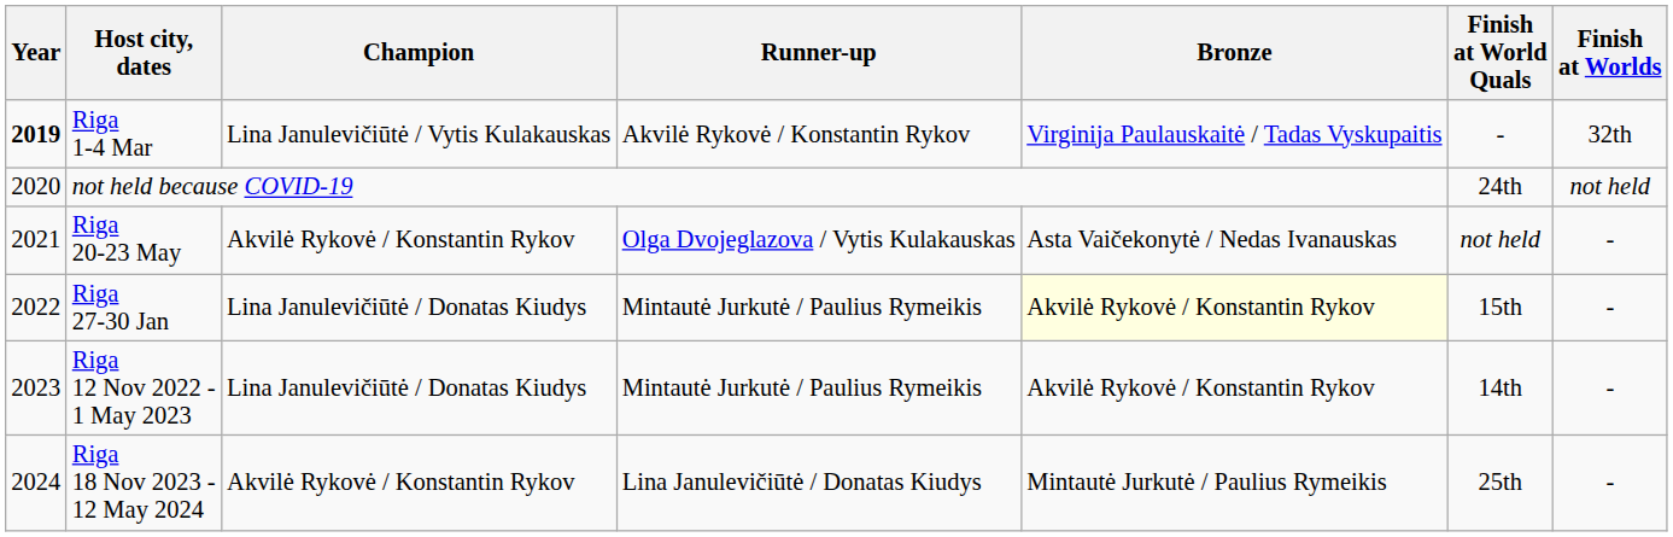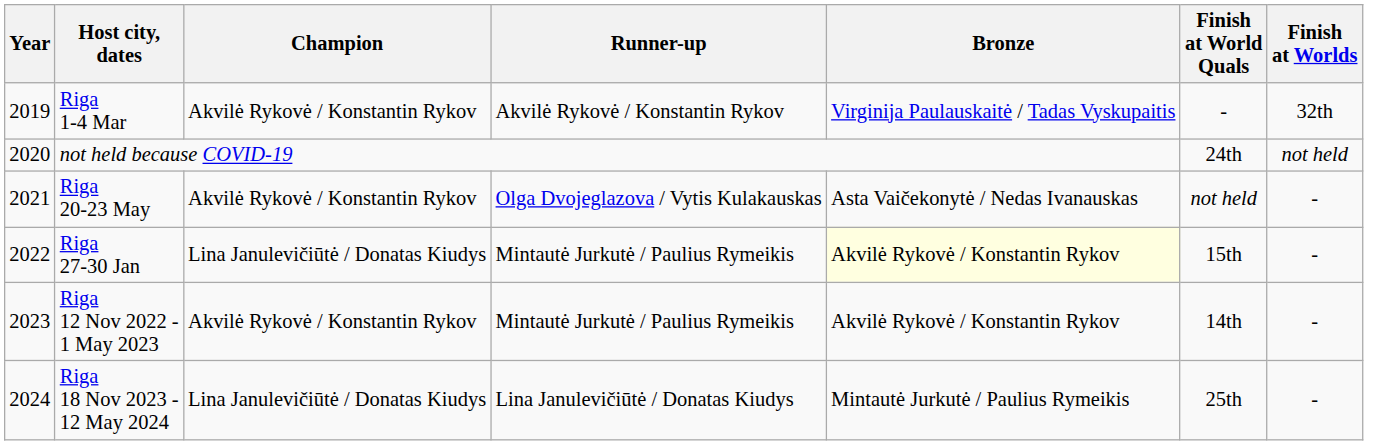 <table class="wikitable" border="1">
 <tr>
 <th>Year</th>
 <th>Host city,<br>dates</th>
 <th>Champion</th>
 <th>Runner-up</th>
 <th>Bronze</th>
 <th>Finish<br>at World<br>Quals</th>
 <th>Finish<br>at <a href='#'>Worlds</a></th>
 </tr>
 <tr>
-<td><strong>2019</strong></td>
+<td>2019</td>
 <td><a href='#'>Riga</a><br>1-4 Mar</td>
-<td>Lina Janulevičiūtė / Vytis Kulakauskas</td>
+<td>Akvilė Rykovė / Konstantin Rykov</td>
 <td>Akvilė Rykovė / Konstantin Rykov</td>
 <td><a href='#'>Virginija Paulauskaitė</a> / <a href='#'>Tadas Vyskupaitis</a></td>
 <td align=center>-</td>
 <td align=center>32th</td>
 </tr>
 <tr>
 <td>2020</td>
 <td colspan=4><em>not held because <a href='#'>COVID-19</a></em></td>
 <td align=center>24th</td>
 <td align=center><em>not held</em></td>
 </tr>
 <tr>
 <td>2021</td>
 <td><a href='#'>Riga</a><br>20-23 May</td>
 <td>Akvilė Rykovė / Konstantin Rykov</td>
 <td><a href='#'>Olga Dvojeglazova</a> / Vytis Kulakauskas</td>
 <td>Asta Vaičekonytė / Nedas Ivanauskas</td>
 <td align=center><em>not held</em></td>
 <td align=center>-</td>
 </tr>
 <tr>
 <td>2022</td>
 <td><a href='#'>Riga</a><br>27-30 Jan</td>
 <td>Lina Janulevičiūtė / Donatas Kiudys</td>
 <td>Mintautė Jurkutė / Paulius Rymeikis</td>
 <td style="background: lightyellow;">Akvilė Rykovė / Konstantin Rykov</td>
 <td align=center>15th</td>
 <td align=center>-</td>
 </tr>
 <tr>
 <td>2023</td>
 <td><a href='#'>Riga</a><br>12 Nov 2022 -<br>1 May 2023</td>
-<td>Lina Janulevičiūtė / Donatas Kiudys</td>
+<td>Akvilė Rykovė / Konstantin Rykov</td>
 <td>Mintautė Jurkutė / Paulius Rymeikis</td>
 <td>Akvilė Rykovė / Konstantin Rykov</td>
 <td align=center>14th</td>
 <td align=center>-</td>
 </tr>
 <tr>
 <td>2024</td>
 <td><a href='#'>Riga</a><br>18 Nov 2023 -<br>12 May 2024</td>
-<td>Akvilė Rykovė / Konstantin Rykov</td>
+<td>Lina Janulevičiūtė / Donatas Kiudys</td>
 <td>Lina Janulevičiūtė / Donatas Kiudys</td>
 <td>Mintautė Jurkutė / Paulius Rymeikis</td>
 <td align=center>25th</td>
 <td align=center>-</td>
 </tr>
 </table>
